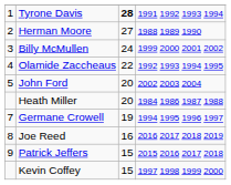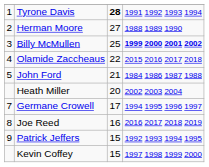 <table class="wikitable">
 <tr>
 </tr>
 <tr>
 <td>1</td>
 <td><a href='#'>Tyrone Davis</a></td>
 <td><strong>28</strong></td>
 <td style="font-size:80%;"><a href='#'>1991</a> <a href='#'>1992</a> <a href='#'>1993</a> <a href='#'>1994</a></td>
 </tr>
 <tr>
 <td>2</td>
 <td><a href='#'>Herman Moore</a></td>
 <td>27</td>
 <td style="font-size:80%;"><a href='#'>1988</a> <a href='#'>1989</a> <a href='#'>1990</a></td>
 </tr>
 <tr>
 <td>3</td>
 <td><a href='#'>Billy McMullen</a></td>
-<td>24</td>
-<td style="font-size:80%;"><a href='#'>1999</a> <a href='#'>2000</a> <a href='#'>2001</a> <a href='#'>2002</a></td>
+<td>25</td>
+<td style="font-size:80%;"><strong><a href='#'>1999</a> <a href='#'>2000</a> <a href='#'>2001</a> <a href='#'>2002</a></strong></td>
 </tr>
 <tr>
 <td>4</td>
 <td><a href='#'>Olamide Zaccheaus</a></td>
 <td>22</td>
-<td style="font-size:80%;"><a href='#'>1992</a> <a href='#'>1993</a> <a href='#'>1994</a> <a href='#'>1995</a></td>
+<td style="font-size:80%;"><a href='#'>2015</a> <a href='#'>2016</a> <a href='#'>2017</a> <a href='#'>2018</a></td>
 </tr>
 <tr>
 <td>5</td>
 <td><a href='#'>John Ford</a></td>
-<td>20</td>
-<td style="font-size:80%;"><a href='#'>2002</a> <a href='#'>2003</a> <a href='#'>2004</a></td>
+<td>21</td>
+<td style="font-size:80%;"><a href='#'>1984</a> <a href='#'>1986</a> <a href='#'>1987</a> <a href='#'>1988</a></td>
 </tr>
 <tr>
 <td></td>
 <td>Heath Miller</td>
 <td>20</td>
-<td style="font-size:80%;"><a href='#'>1984</a> <a href='#'>1986</a> <a href='#'>1987</a> <a href='#'>1988</a></td>
+<td style="font-size:80%;"><a href='#'>2002</a> <a href='#'>2003</a> <a href='#'>2004</a></td>
 </tr>
 <tr>
 <td>7</td>
 <td><a href='#'>Germane Crowell</a></td>
-<td>19</td>
+<td>17</td>
 <td style="font-size:80%;"><a href='#'>1994</a> <a href='#'>1995</a> <a href='#'>1996</a> <a href='#'>1997</a></td>
 </tr>
 <tr>
 <td>8</td>
 <td>Joe Reed</td>
 <td>16</td>
 <td style="font-size:80%;"><a href='#'>2016</a> <a href='#'>2017</a> <a href='#'>2018</a> <a href='#'>2019</a></td>
 </tr>
 <tr>
 <td>9</td>
 <td><a href='#'>Patrick Jeffers</a></td>
 <td>15</td>
-<td style="font-size:80%;"><a href='#'>2015</a> <a href='#'>2016</a> <a href='#'>2017</a> <a href='#'>2018</a></td>
+<td style="font-size:80%;"><a href='#'>1992</a> <a href='#'>1993</a> <a href='#'>1994</a> <a href='#'>1995</a></td>
 </tr>
 <tr>
 <td></td>
 <td>Kevin Coffey</td>
 <td>15</td>
 <td style="font-size:80%;"><a href='#'>1997</a> <a href='#'>1998</a> <a href='#'>1999</a> <a href='#'>2000</a></td>
 </tr>
 </table>
